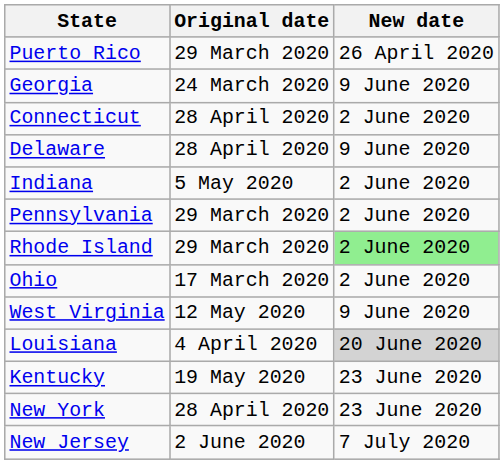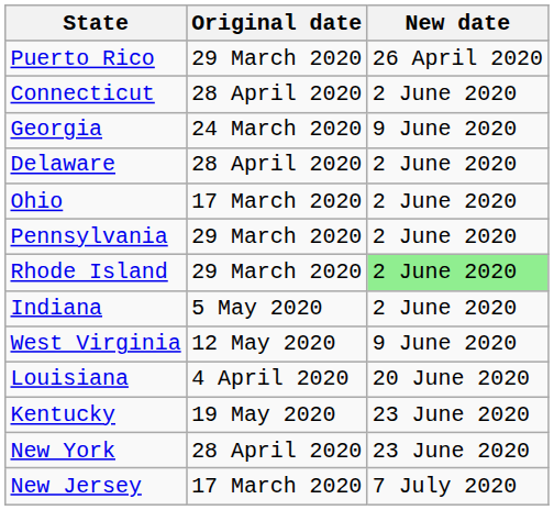 <table class="wikitable">
 <tr>
 <th>State</th>
 <th>Original date</th>
 <th>New date</th>
 </tr>
 <tr>
 <td><a href='#'>Puerto Rico</a></td>
 <td>29 March 2020</td>
 <td>26 April 2020</td>
 </tr>
 <tr>
+<td><a href='#'>Connecticut</a></td>
+<td>28 April 2020</td>
+<td>2 June 2020</td>
+</tr>
+<tr>
 <td><a href='#'>Georgia</a></td>
 <td>24 March 2020</td>
 <td>9 June 2020</td>
 </tr>
 <tr>
-<td><a href='#'>Connecticut</a></td>
+<td><a href='#'>Delaware</a></td>
 <td>28 April 2020</td>
 <td>2 June 2020</td>
 </tr>
 <tr>
-<td><a href='#'>Delaware</a></td>
-<td>28 April 2020</td>
-<td>9 June 2020</td>
-</tr>
-<tr>
-<td><a href='#'>Indiana</a></td>
-<td>5 May 2020</td>
+<td><a href='#'>Ohio</a></td>
+<td>17 March 2020</td>
 <td>2 June 2020</td>
 </tr>
 <tr>
 <td><a href='#'>Pennsylvania</a></td>
 <td>29 March 2020</td>
 <td>2 June 2020</td>
 </tr>
 <tr>
 <td><a href='#'>Rhode Island</a></td>
 <td>29 March 2020</td>
 <td style="background: lightgreen;">2 June 2020</td>
 </tr>
 <tr>
-<td><a href='#'>Ohio</a></td>
-<td>17 March 2020</td>
+<td><a href='#'>Indiana</a></td>
+<td>5 May 2020</td>
 <td>2 June 2020</td>
 </tr>
 <tr>
 <td><a href='#'>West Virginia</a></td>
 <td>12 May 2020</td>
 <td>9 June 2020</td>
 </tr>
 <tr>
 <td><a href='#'>Louisiana</a></td>
 <td>4 April 2020</td>
-<td style="background: lightgrey;">20 June 2020</td>
+<td>20 June 2020</td>
 </tr>
 <tr>
 <td><a href='#'>Kentucky</a></td>
 <td>19 May 2020</td>
 <td>23 June 2020</td>
 </tr>
 <tr>
 <td><a href='#'>New York</a></td>
 <td>28 April 2020</td>
 <td>23 June 2020</td>
 </tr>
 <tr>
 <td><a href='#'>New Jersey</a></td>
-<td>2 June 2020</td>
+<td>17 March 2020</td>
 <td>7 July 2020</td>
 </tr>
 </table>
